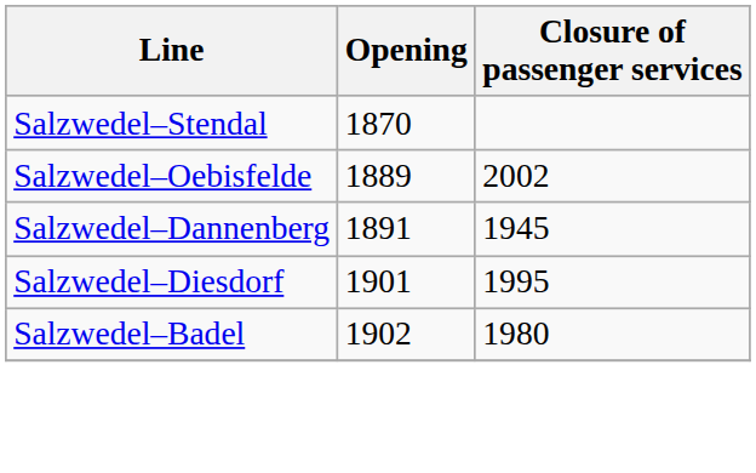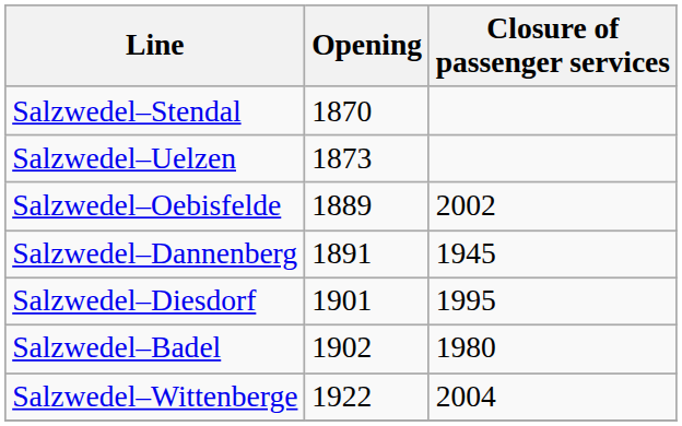 <table class="wikitable float-right">
 <tr>
 <th>Line</th>
 <th>Opening</th>
 <th>Closure of <br> passenger services</th>
 </tr>
 <tr>
 <td><a href='#'>Salzwedel–Stendal</a></td>
 <td>1870</td>
+<td></td>
+</tr>
+<tr>
+<td><a href='#'>Salzwedel–Uelzen</a></td>
+<td>1873</td>
 <td></td>
 </tr>
 <tr>
 <td><a href='#'>Salzwedel–Oebisfelde</a></td>
 <td>1889</td>
 <td>2002</td>
 </tr>
 <tr>
 <td><a href='#'>Salzwedel–Dannenberg</a></td>
 <td>1891</td>
 <td>1945</td>
 </tr>
 <tr>
 <td><a href='#'>Salzwedel–Diesdorf</a></td>
 <td>1901</td>
 <td>1995</td>
 </tr>
 <tr>
 <td><a href='#'>Salzwedel–Badel</a></td>
 <td>1902</td>
 <td>1980</td>
 </tr>
 <tr>
+<td><a href='#'>Salzwedel–Wittenberge</a></td>
+<td>1922</td>
+<td>2004</td>
+</tr>
+<tr>
 </tr>
 </table>
